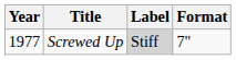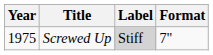 <table class="wikitable">
 <tr>
 <th>Year</th>
 <th>Title</th>
 <th>Label</th>
 <th>Format</th>
 </tr>
 <tr>
-<td>1977</td>
+<td>1975</td>
 <td><em>Screwed Up</em></td>
 <td style="background: lightgrey;">Stiff</td>
 <td>7"</td>
 </tr>
 </table>
